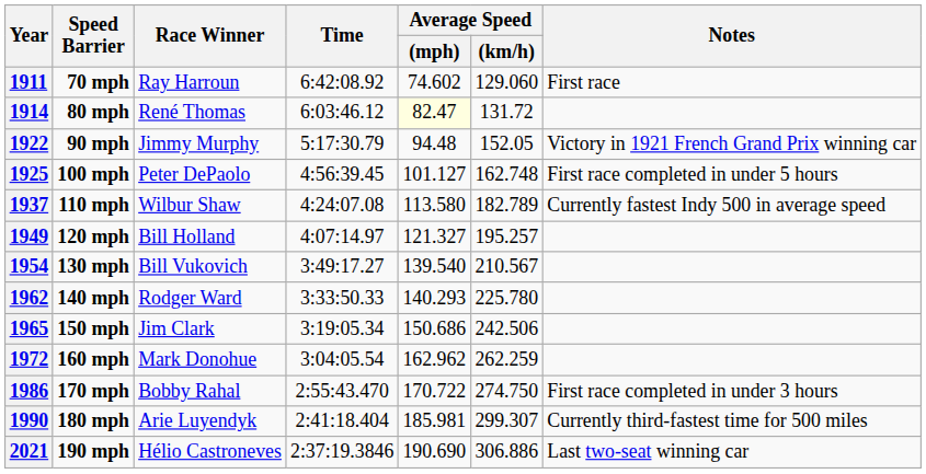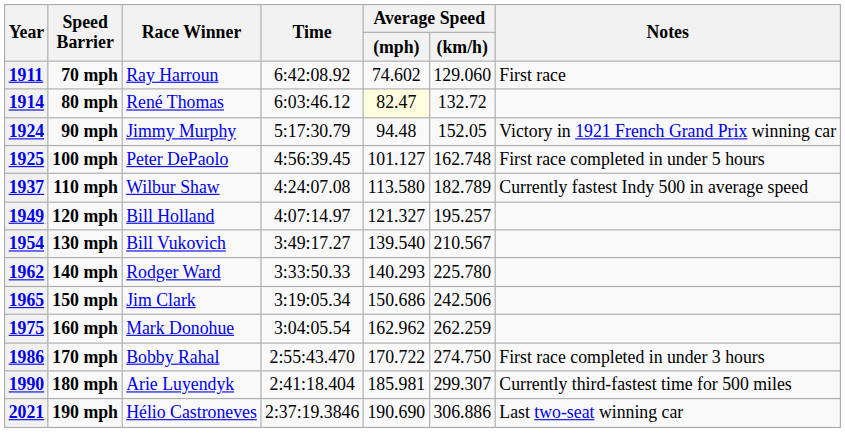 <table class="wikitable">
 <tr>
 <td style="background:#F2F2F2;" align=center rowspan="2"><strong>Year</strong></td>
 <td style="background:#F2F2F2;" align=center rowspan="2"><strong>Speed</strong><br><strong>Barrier</strong></td>
 <td style="background:#F2F2F2;" align=center rowspan="2"><strong>Race Winner</strong></td>
 <td style="background:#F2F2F2;" align=center rowspan="2"><strong>Time</strong></td>
 <td style="background:#F2F2F2;" align=center colspan="2"><strong>Average Speed</strong></td>
 <td style="background:#F2F2F2;" align=center rowspan="2"><strong>Notes</strong></td>
 </tr>
 <tr>
 <td style="background:#F2F2F2;" align=center><strong>(mph)</strong></td>
 <td style="background:#F2F2F2;" align=center><strong>(km/h)</strong></td>
 </tr>
 <tr>
 <td style="background:#F2F2F2;"><strong><a href='#'>1911</a></strong></td>
 <td align=right><strong>70 mph</strong></td>
 <td> <a href='#'>Ray Harroun</a></td>
 <td align="center">6:42:08.92</td>
 <td align=center>74.602</td>
 <td align=center>129.060</td>
 <td>First race</td>
 </tr>
 <tr>
 <td style="background:#F2F2F2;"><strong><a href='#'>1914</a></strong></td>
 <td align=right><strong>80 mph</strong></td>
 <td> <a href='#'>René Thomas</a></td>
 <td align="center">6:03:46.12</td>
 <td align="center" style="background: lightyellow;">82.47</td>
-<td align=center>131.72</td>
+<td align=center>132.72</td>
 <td> </td>
 </tr>
 <tr>
-<td style="background:#F2F2F2;"><strong><a href='#'>1922</a></strong></td>
+<td style="background:#F2F2F2;"><strong><a href='#'>1924</a></strong></td>
 <td align=right><strong>90 mph</strong></td>
 <td> <a href='#'>Jimmy Murphy</a></td>
 <td align="center">5:17:30.79</td>
 <td align=center>94.48</td>
 <td align=center>152.05</td>
 <td>Victory in <a href='#'>1921 French Grand Prix</a> winning car</td>
 </tr>
 <tr>
 <td style="background:#F2F2F2;"><strong><a href='#'>1925</a></strong></td>
 <td align=right><strong>100 mph</strong></td>
 <td> <a href='#'>Peter DePaolo</a></td>
 <td align="center">4:56:39.45</td>
 <td align=center>101.127</td>
 <td align=center>162.748</td>
 <td>First race completed in under 5 hours</td>
 </tr>
 <tr>
 <td style="background:#F2F2F2;"><strong><a href='#'>1937</a></strong></td>
 <td align=right><strong>110 mph</strong></td>
 <td> <a href='#'>Wilbur Shaw</a></td>
 <td align="center">4:24:07.08</td>
 <td align=center>113.580</td>
 <td align=center>182.789</td>
 <td>Currently fastest Indy 500 in average speed</td>
 </tr>
 <tr>
 <td style="background:#F2F2F2;"><strong><a href='#'>1949</a></strong></td>
 <td align=right><strong>120 mph</strong></td>
 <td> <a href='#'>Bill Holland</a></td>
 <td align="center">4:07:14.97</td>
 <td align=center>121.327</td>
 <td align=center>195.257</td>
 <td> </td>
 </tr>
 <tr>
 <td style="background:#F2F2F2;"><strong><a href='#'>1954</a></strong></td>
 <td align=right><strong>130 mph</strong></td>
 <td> <a href='#'>Bill Vukovich</a></td>
 <td align="center">3:49:17.27</td>
 <td align=center>139.540</td>
 <td align=center>210.567</td>
 <td> </td>
 </tr>
 <tr>
 <td style="background:#F2F2F2;"><strong><a href='#'>1962</a></strong></td>
 <td align=right><strong>140 mph</strong></td>
 <td> <a href='#'>Rodger Ward</a></td>
 <td align="center">3:33:50.33</td>
 <td align=center>140.293</td>
 <td align=center>225.780</td>
 <td> </td>
 </tr>
 <tr>
 <td style="background:#F2F2F2;"><strong><a href='#'>1965</a></strong></td>
 <td align=right><strong>150 mph</strong></td>
 <td> <a href='#'>Jim Clark</a></td>
 <td align="center">3:19:05.34</td>
 <td align=center>150.686</td>
 <td align=center>242.506</td>
 <td> </td>
 </tr>
 <tr>
-<td style="background:#F2F2F2;"><strong><a href='#'>1972</a></strong></td>
+<td style="background:#F2F2F2;"><strong><a href='#'>1975</a></strong></td>
 <td align=right><strong>160 mph</strong></td>
 <td> <a href='#'>Mark Donohue</a></td>
 <td align="center">3:04:05.54</td>
 <td align=center>162.962</td>
 <td align=center>262.259</td>
 <td> </td>
 </tr>
 <tr>
 <td style="background:#F2F2F2;"><strong><a href='#'>1986</a></strong></td>
 <td align=right><strong>170 mph</strong></td>
 <td> <a href='#'>Bobby Rahal</a></td>
 <td align="center">2:55:43.470</td>
 <td align=center>170.722</td>
 <td align=center>274.750</td>
 <td>First race completed in under 3 hours</td>
 </tr>
 <tr>
 <td style="background:#F2F2F2;"><strong><a href='#'>1990</a></strong></td>
 <td align=right><strong>180 mph</strong></td>
 <td> <a href='#'>Arie Luyendyk</a></td>
 <td align="center">2:41:18.404</td>
 <td align=center>185.981</td>
 <td align=center>299.307</td>
 <td>Currently third-fastest time for 500 miles</td>
 </tr>
 <tr>
 <td style="background:#F2F2F2;"><strong><a href='#'>2021</a></strong></td>
 <td align=right><strong>190 mph</strong></td>
 <td> <a href='#'>Hélio Castroneves</a></td>
 <td align="center">2:37:19.3846</td>
 <td align=center>190.690</td>
 <td align=center>306.886</td>
 <td>Last <a href='#'>two-seat</a> winning car</td>
 </tr>
 </table>
